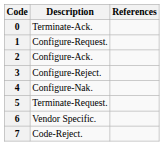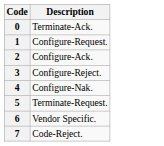 <table class="wikitable">
 <tr>
 <th>Code</th>
 <th>Description</th>
-<th>References</th>
 </tr>
 <tr>
 <th>0</th>
 <td>Terminate-Ack.</td>
-<td></td>
 </tr>
 <tr>
 <th>1</th>
 <td>Configure-Request.</td>
-<td> </td>
 </tr>
 <tr>
 <th>2</th>
 <td>Configure-Ack.</td>
-<td> </td>
 </tr>
 <tr>
 <th>3</th>
 <td>Configure-Reject.</td>
-<td> </td>
 </tr>
 <tr>
 <th>4</th>
 <td>Configure-Nak.</td>
-<td> </td>
 </tr>
 <tr>
 <th>5</th>
 <td>Terminate-Request.</td>
-<td> </td>
 </tr>
 <tr>
 <th>6</th>
 <td>Vendor Specific.</td>
-<td> </td>
 </tr>
 <tr>
 <th>7</th>
 <td>Code-Reject.</td>
-<td> </td>
 </tr>
 </table>
